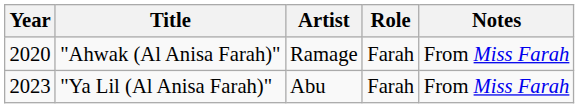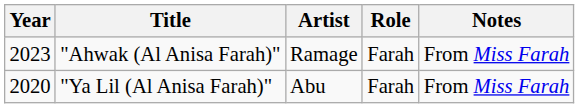 <table class="wikitable sortable">
 <tr>
 <th>Year</th>
 <th>Title</th>
 <th>Artist</th>
 <th>Role</th>
 <th class="unsortable">Notes</th>
 </tr>
 <tr>
-<td>2020</td>
+<td>2023</td>
 <td>"Ahwak (Al Anisa Farah)"</td>
 <td>Ramage</td>
 <td>Farah</td>
 <td>From <em><a href='#'>Miss Farah</a></em></td>
 </tr>
 <tr>
-<td>2023</td>
+<td>2020</td>
 <td>"Ya Lil (Al Anisa Farah)"</td>
 <td>Abu</td>
 <td>Farah</td>
 <td>From <em><a href='#'>Miss Farah</a></em></td>
 </tr>
 </table>
